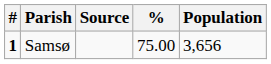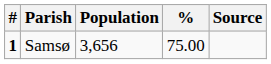 <table class="wikitable unsortable">
 <tr>
 <th rowspan="1">#</th>
 <th rowspan="1">Parish</th>
+<th rowspan="1">Population</th>
+<th rowspan="1">%</th>
 <th rowspan="1">Source</th>
-<th rowspan="1">%</th>
-<th rowspan="1">Population</th>
 </tr>
 <tr>
 <td><strong>1</strong></td>
 <td>Samsø</td>
+<td>3,656</td>
+<td>75.00</td>
 <td></td>
-<td>75.00</td>
-<td>3,656</td>
 </tr>
 </table>
